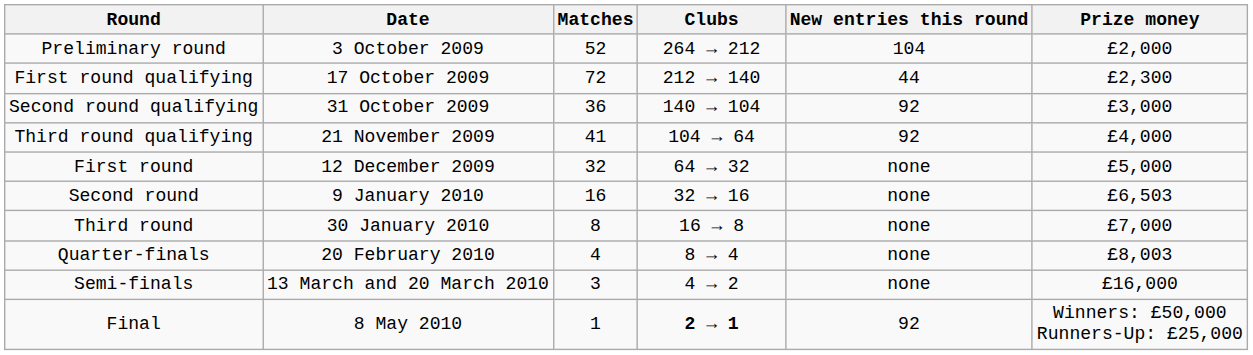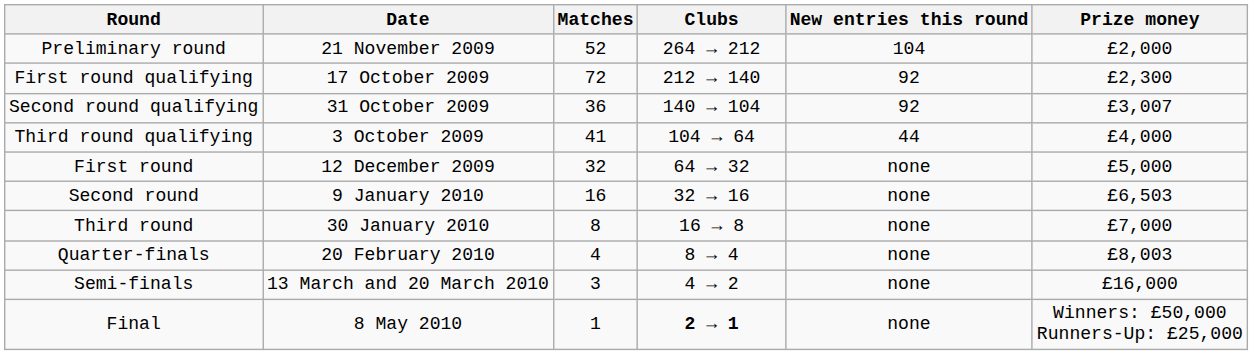 <table class="wikitable">
 <tr>
 <th>Round</th>
 <th>Date</th>
 <th>Matches</th>
 <th style="width:100px;">Clubs</th>
 <th>New entries this round</th>
 <th>Prize money</th>
 </tr>
 <tr align=center>
 <td>Preliminary round</td>
-<td>3 October 2009</td>
+<td>21 November 2009</td>
 <td>52</td>
 <td>264 → 212</td>
 <td>104</td>
 <td>£2,000</td>
 </tr>
 <tr align=center>
 <td>First round qualifying</td>
 <td>17 October 2009</td>
 <td>72</td>
 <td>212 → 140</td>
-<td>44</td>
+<td>92</td>
 <td>£2,300</td>
 </tr>
 <tr align=center>
 <td>Second round qualifying</td>
 <td>31 October 2009</td>
 <td>36</td>
 <td>140 → 104</td>
 <td>92</td>
-<td>£3,000</td>
+<td>£3,007</td>
 </tr>
 <tr align=center>
 <td>Third round qualifying</td>
-<td>21 November 2009</td>
+<td>3 October 2009</td>
 <td>41</td>
 <td>104 → 64</td>
-<td>92</td>
+<td>44</td>
 <td>£4,000</td>
 </tr>
 <tr align=center>
 <td>First round</td>
 <td>12 December 2009</td>
 <td>32</td>
 <td>64 → 32</td>
 <td>none</td>
 <td>£5,000</td>
 </tr>
 <tr align=center>
 <td>Second round</td>
 <td>9 January 2010</td>
 <td>16</td>
 <td>32 → 16</td>
 <td>none</td>
 <td>£6,503</td>
 </tr>
 <tr align=center>
 <td>Third round</td>
 <td>30 January 2010</td>
 <td>8</td>
 <td>16 → 8</td>
 <td>none</td>
 <td>£7,000</td>
 </tr>
 <tr align=center>
 <td>Quarter-finals</td>
 <td>20 February 2010</td>
 <td>4</td>
 <td>8 → 4</td>
 <td>none</td>
 <td>£8,003</td>
 </tr>
 <tr align=center>
 <td>Semi-finals</td>
 <td>13 March and 20 March 2010</td>
 <td>3</td>
 <td>4 → 2</td>
 <td>none</td>
 <td>£16,000</td>
 </tr>
 <tr align=center>
 <td>Final</td>
 <td>8 May 2010</td>
 <td>1</td>
 <td><strong>2 → 1</strong></td>
-<td>92</td>
+<td>none</td>
 <td>Winners: £50,000 <br> Runners-Up: £25,000</td>
 </tr>
 </table>
